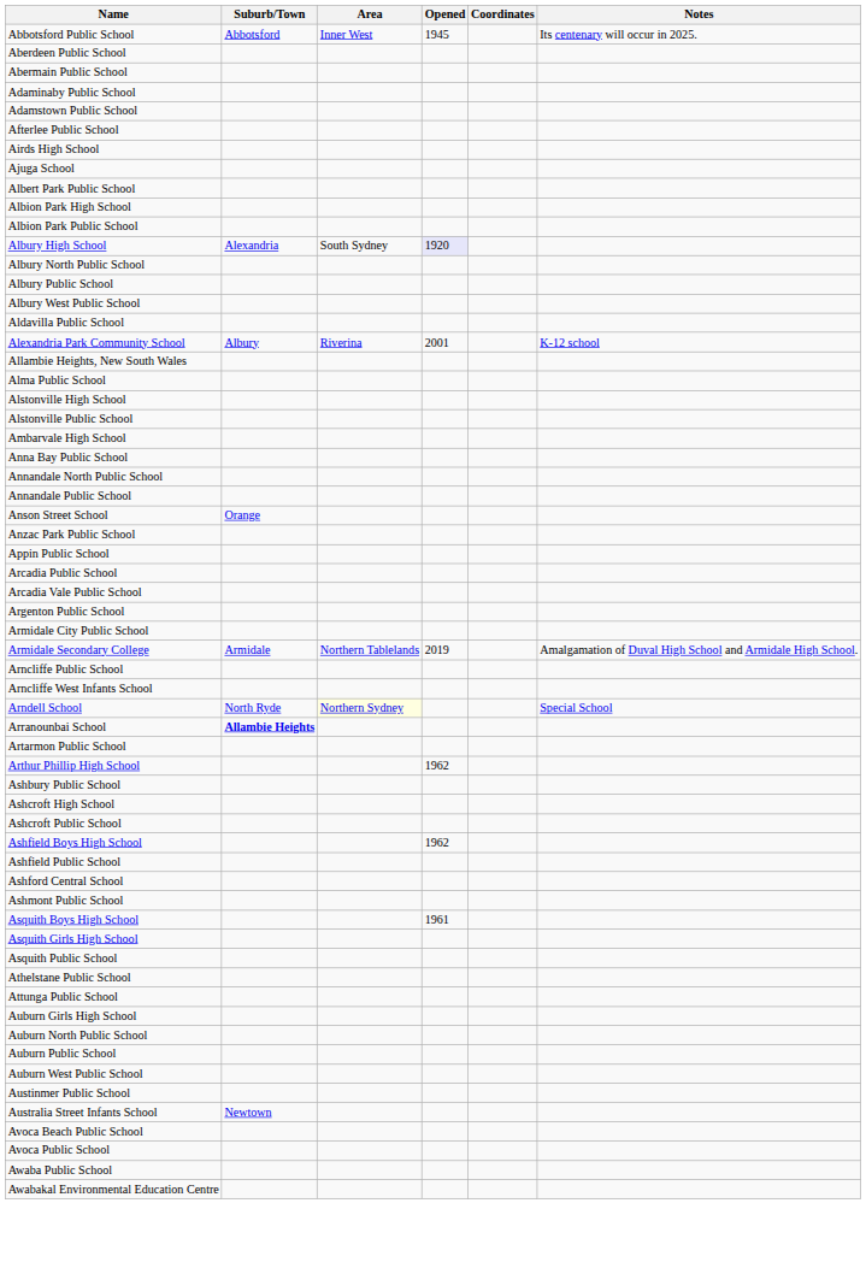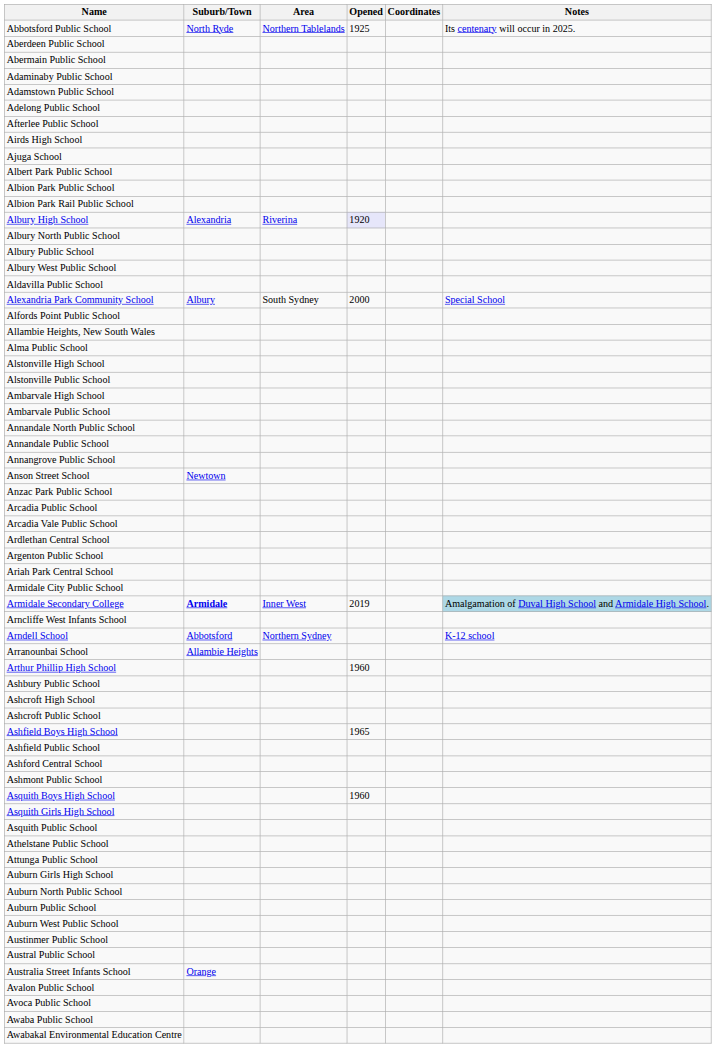 <table class="wikitable sortable">
 <tr>
 <th>Name</th>
 <th>Suburb/Town</th>
 <th>Area</th>
 <th>Opened</th>
 <th>Coordinates</th>
 <th>Notes</th>
 </tr>
 <tr>
 <td>Abbotsford Public School</td>
-<td><a href='#'>Abbotsford</a></td>
-<td><a href='#'>Inner West</a></td>
-<td>1945</td>
+<td><a href='#'>North Ryde</a></td>
+<td><a href='#'>Northern Tablelands</a></td>
+<td>1925</td>
 <td></td>
 <td>Its <a href='#'>centenary</a> will occur in 2025.</td>
 </tr>
 <tr>
 <td>Aberdeen Public School</td>
 <td></td>
 <td></td>
 <td></td>
 <td></td>
 <td></td>
 </tr>
 <tr>
 <td>Abermain Public School</td>
 <td></td>
 <td></td>
 <td></td>
 <td></td>
 <td></td>
 </tr>
 <tr>
 <td>Adaminaby Public School</td>
 <td></td>
 <td></td>
 <td></td>
 <td></td>
 <td></td>
 </tr>
 <tr>
 <td>Adamstown Public School</td>
+<td></td>
+<td></td>
+<td></td>
+<td></td>
+<td></td>
+</tr>
+<tr>
+<td>Adelong Public School</td>
 <td></td>
 <td></td>
 <td></td>
 <td></td>
 <td></td>
 </tr>
 <tr>
 <td>Afterlee Public School</td>
 <td></td>
 <td></td>
 <td></td>
 <td></td>
 <td></td>
 </tr>
 <tr>
 <td>Airds High School</td>
 <td></td>
 <td></td>
 <td></td>
 <td></td>
 <td></td>
 </tr>
 <tr>
 <td>Ajuga School</td>
 <td></td>
 <td></td>
 <td></td>
 <td></td>
 <td></td>
 </tr>
 <tr>
 <td>Albert Park Public School</td>
 <td></td>
 <td></td>
 <td></td>
 <td></td>
 <td></td>
 </tr>
 <tr>
-<td>Albion Park High School</td>
+<td>Albion Park Public School</td>
 <td></td>
 <td></td>
 <td></td>
 <td></td>
 <td></td>
 </tr>
 <tr>
-<td>Albion Park Public School</td>
+<td>Albion Park Rail Public School</td>
 <td></td>
 <td></td>
 <td></td>
 <td></td>
 <td></td>
 </tr>
 <tr>
 <td><a href='#'>Albury High School</a></td>
 <td><a href='#'>Alexandria</a></td>
-<td>South Sydney</td>
+<td><a href='#'>Riverina</a></td>
 <td style="background: lavender;">1920</td>
 <td></td>
 <td></td>
 </tr>
 <tr>
 <td>Albury North Public School</td>
 <td></td>
 <td></td>
 <td></td>
 <td></td>
 <td></td>
 </tr>
 <tr>
 <td>Albury Public School</td>
 <td></td>
 <td></td>
 <td></td>
 <td></td>
 <td></td>
 </tr>
 <tr>
 <td>Albury West Public School</td>
 <td></td>
 <td></td>
 <td></td>
 <td></td>
 <td></td>
 </tr>
 <tr>
 <td>Aldavilla Public School</td>
 <td></td>
 <td></td>
 <td></td>
 <td></td>
 <td></td>
 </tr>
 <tr>
 <td><a href='#'>Alexandria Park Community School</a></td>
 <td><a href='#'>Albury</a></td>
-<td><a href='#'>Riverina</a></td>
-<td>2001</td>
+<td>South Sydney</td>
+<td>2000</td>
 <td></td>
-<td><a href='#'>K-12 school</a></td>
+<td><a href='#'>Special School</a></td>
+</tr>
+<tr>
+<td>Alfords Point Public School</td>
+<td></td>
+<td></td>
+<td></td>
+<td></td>
+<td></td>
 </tr>
 <tr>
 <td>Allambie Heights, New South Wales</td>
 <td></td>
 <td></td>
 <td></td>
 <td></td>
 <td></td>
 </tr>
 <tr>
 <td>Alma Public School</td>
 <td></td>
 <td></td>
 <td></td>
 <td></td>
 <td></td>
 </tr>
 <tr>
 <td>Alstonville High School</td>
 <td></td>
 <td></td>
 <td></td>
 <td></td>
 <td></td>
 </tr>
 <tr>
 <td>Alstonville Public School</td>
 <td></td>
 <td></td>
 <td></td>
 <td></td>
 <td></td>
 </tr>
 <tr>
 <td>Ambarvale High School</td>
 <td></td>
 <td></td>
 <td></td>
 <td></td>
 <td></td>
 </tr>
 <tr>
-<td>Anna Bay Public School</td>
+<td>Ambarvale Public School</td>
 <td></td>
 <td></td>
 <td></td>
 <td></td>
 <td></td>
 </tr>
 <tr>
 <td>Annandale North Public School</td>
 <td></td>
 <td></td>
 <td></td>
 <td></td>
 <td></td>
 </tr>
 <tr>
 <td>Annandale Public School</td>
 <td></td>
 <td></td>
 <td></td>
 <td></td>
 <td></td>
 </tr>
 <tr>
+<td>Annangrove Public School</td>
+<td></td>
+<td></td>
+<td></td>
+<td></td>
+<td></td>
+</tr>
+<tr>
 <td>Anson Street School</td>
-<td><a href='#'>Orange</a></td>
+<td><a href='#'>Newtown</a></td>
 <td></td>
 <td></td>
 <td></td>
 <td></td>
 </tr>
 <tr>
 <td>Anzac Park Public School</td>
-<td></td>
-<td></td>
-<td></td>
-<td></td>
-<td></td>
-</tr>
-<tr>
-<td>Appin Public School</td>
 <td></td>
 <td></td>
 <td></td>
 <td></td>
 <td></td>
 </tr>
 <tr>
 <td>Arcadia Public School</td>
 <td></td>
 <td></td>
 <td></td>
 <td></td>
 <td></td>
 </tr>
 <tr>
 <td>Arcadia Vale Public School</td>
 <td></td>
 <td></td>
 <td></td>
 <td></td>
 <td></td>
 </tr>
 <tr>
+<td>Ardlethan Central School</td>
+<td></td>
+<td></td>
+<td></td>
+<td></td>
+<td></td>
+</tr>
+<tr>
 <td>Argenton Public School</td>
+<td></td>
+<td></td>
+<td></td>
+<td></td>
+<td></td>
+</tr>
+<tr>
+<td>Ariah Park Central School</td>
 <td></td>
 <td></td>
 <td></td>
 <td></td>
 <td></td>
 </tr>
 <tr>
 <td>Armidale City Public School</td>
 <td></td>
 <td></td>
 <td></td>
 <td></td>
 <td></td>
 </tr>
 <tr>
 <td><a href='#'>Armidale Secondary College</a></td>
-<td><a href='#'>Armidale</a></td>
-<td><a href='#'>Northern Tablelands</a></td>
+<td><strong><a href='#'>Armidale</a></strong></td>
+<td><a href='#'>Inner West</a></td>
 <td>2019</td>
 <td></td>
-<td>Amalgamation of <a href='#'>Duval High School</a> and <a href='#'>Armidale High School</a>.</td>
-</tr>
-<tr>
-<td>Arncliffe Public School</td>
-<td></td>
-<td></td>
-<td></td>
-<td></td>
-<td></td>
+<td style="background: lightblue;">Amalgamation of <a href='#'>Duval High School</a> and <a href='#'>Armidale High School</a>.</td>
 </tr>
 <tr>
 <td>Arncliffe West Infants School</td>
 <td></td>
 <td></td>
 <td></td>
 <td></td>
 <td></td>
 </tr>
 <tr>
 <td><a href='#'>Arndell School</a></td>
-<td><a href='#'>North Ryde</a></td>
-<td style="background: lightyellow;"><a href='#'>Northern Sydney</a></td>
+<td><a href='#'>Abbotsford</a></td>
+<td><a href='#'>Northern Sydney</a></td>
 <td></td>
 <td></td>
-<td><a href='#'>Special School</a></td>
+<td><a href='#'>K-12 school</a></td>
 </tr>
 <tr>
 <td>Arranounbai School</td>
-<td><strong><a href='#'>Allambie Heights</a></strong></td>
-<td></td>
-<td></td>
-<td></td>
-<td></td>
-</tr>
-<tr>
-<td>Artarmon Public School</td>
-<td></td>
+<td><a href='#'>Allambie Heights</a></td>
 <td></td>
 <td></td>
 <td></td>
 <td></td>
 </tr>
 <tr>
 <td><a href='#'>Arthur Phillip High School</a></td>
 <td></td>
 <td></td>
-<td>1962</td>
+<td>1960</td>
 <td></td>
 <td></td>
 </tr>
 <tr>
 <td>Ashbury Public School</td>
 <td></td>
 <td></td>
 <td></td>
 <td></td>
 <td></td>
 </tr>
 <tr>
 <td>Ashcroft High School</td>
 <td></td>
 <td></td>
 <td></td>
 <td></td>
 <td></td>
 </tr>
 <tr>
 <td>Ashcroft Public School</td>
 <td></td>
 <td></td>
 <td></td>
 <td></td>
 <td></td>
 </tr>
 <tr>
 <td><a href='#'>Ashfield Boys High School</a></td>
 <td></td>
 <td></td>
-<td>1962</td>
+<td>1965</td>
 <td></td>
 <td></td>
 </tr>
 <tr>
 <td>Ashfield Public School</td>
 <td></td>
 <td></td>
 <td></td>
 <td></td>
 <td></td>
 </tr>
 <tr>
 <td>Ashford Central School</td>
 <td></td>
 <td></td>
 <td></td>
 <td></td>
 <td></td>
 </tr>
 <tr>
 <td>Ashmont Public School</td>
 <td></td>
 <td></td>
 <td></td>
 <td></td>
 <td></td>
 </tr>
 <tr>
 <td><a href='#'>Asquith Boys High School</a></td>
 <td></td>
 <td></td>
-<td>1961</td>
+<td>1960</td>
 <td></td>
 <td></td>
 </tr>
 <tr>
 <td><a href='#'>Asquith Girls High School</a></td>
 <td></td>
 <td></td>
 <td></td>
 <td></td>
 <td></td>
 </tr>
 <tr>
 <td>Asquith Public School</td>
 <td></td>
 <td></td>
 <td></td>
 <td></td>
 <td></td>
 </tr>
 <tr>
 <td>Athelstane Public School</td>
 <td></td>
 <td></td>
 <td></td>
 <td></td>
 <td></td>
 </tr>
 <tr>
 <td>Attunga Public School</td>
 <td></td>
 <td></td>
 <td></td>
 <td></td>
 <td></td>
 </tr>
 <tr>
 <td>Auburn Girls High School</td>
 <td></td>
 <td></td>
 <td></td>
 <td></td>
 <td></td>
 </tr>
 <tr>
 <td>Auburn North Public School</td>
 <td></td>
 <td></td>
 <td></td>
 <td></td>
 <td></td>
 </tr>
 <tr>
 <td>Auburn Public School</td>
 <td></td>
 <td></td>
 <td></td>
 <td></td>
 <td></td>
 </tr>
 <tr>
 <td>Auburn West Public School</td>
 <td></td>
 <td></td>
 <td></td>
 <td></td>
 <td></td>
 </tr>
 <tr>
 <td>Austinmer Public School</td>
 <td></td>
 <td></td>
 <td></td>
 <td></td>
 <td></td>
 </tr>
 <tr>
-<td>Australia Street Infants School</td>
-<td><a href='#'>Newtown</a></td>
+<td>Austral Public School</td>
+<td></td>
 <td></td>
 <td></td>
 <td></td>
 <td></td>
 </tr>
 <tr>
-<td>Avoca Beach Public School</td>
+<td>Australia Street Infants School</td>
+<td><a href='#'>Orange</a></td>
+<td></td>
+<td></td>
+<td></td>
+<td></td>
+</tr>
+<tr>
+<td>Avalon Public School</td>
 <td></td>
 <td></td>
 <td></td>
 <td></td>
 <td></td>
 </tr>
 <tr>
 <td>Avoca Public School</td>
 <td></td>
 <td></td>
 <td></td>
 <td></td>
 <td></td>
 </tr>
 <tr>
 <td>Awaba Public School</td>
 <td></td>
 <td></td>
 <td></td>
 <td></td>
 <td></td>
 </tr>
 <tr>
 <td>Awabakal Environmental Education Centre</td>
 <td></td>
 <td></td>
 <td></td>
 <td></td>
 <td></td>
 </tr>
 </table>
